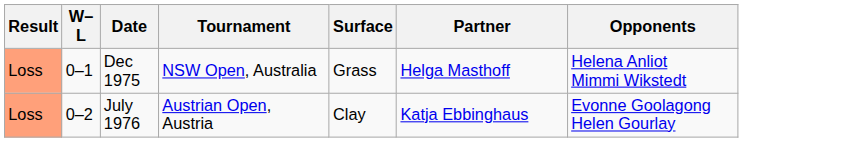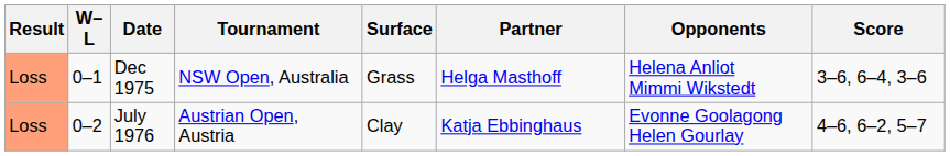 <table class="sortable wikitable">
 <tr>
 <th>Result</th>
 <th style="width:30px" class="unsortable">W–L</th>
 <th style="width:50px">Date</th>
 <th style="width:160px">Tournament</th>
 <th style="width:50px">Surface</th>
 <th style="width:160px">Partner</th>
 <th style="width:160px">Opponents</th>
+<th style="width:110px" class="unsortable">Score</th>
 </tr>
 <tr>
 <td style="background:#FFA07A;">Loss</td>
 <td>0–1</td>
 <td>Dec 1975</td>
 <td><a href='#'>NSW Open</a>, Australia</td>
 <td>Grass</td>
 <td> <a href='#'>Helga Masthoff</a></td>
 <td> <a href='#'>Helena Anliot</a> <br>  <a href='#'>Mimmi Wikstedt</a></td>
+<td>3–6, 6–4, 3–6</td>
 </tr>
 <tr>
 <td style="background:#FFA07A;">Loss</td>
 <td>0–2</td>
 <td>July 1976</td>
 <td><a href='#'>Austrian Open</a>, Austria</td>
 <td>Clay</td>
 <td> <a href='#'>Katja Ebbinghaus</a></td>
 <td> <a href='#'>Evonne Goolagong</a> <br>  <a href='#'>Helen Gourlay</a></td>
+<td>4–6, 6–2, 5–7</td>
 </tr>
 </table>
